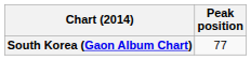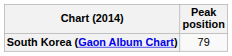 <table class="wikitable plainrowheaders" style="text-align:center;">
 <tr>
 <th>Chart (2014)</th>
 <th>Peak<br>position</th>
 </tr>
 <tr>
 <th scope="row">South Korea (<a href='#'>Gaon Album Chart</a>)</th>
-<td>77</td>
+<td>79</td>
 </tr>
 </table>
